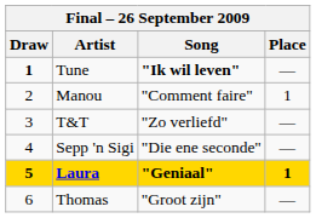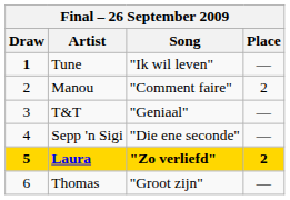 <table class="sortable wikitable" style="margin: 1em auto 1em auto; text-align:center">
 <tr>
 <th colspan="4">Final – 26 September 2009</th>
 </tr>
 <tr>
 <th>Draw</th>
 <th>Artist</th>
 <th>Song</th>
 <th>Place</th>
 </tr>
 <tr>
 <td><strong>1</strong></td>
 <td align="left">Tune</td>
-<td align="left"><strong>"Ik wil leven"</strong></td>
+<td align="left">"Ik wil leven"</td>
 <td>—</td>
 </tr>
 <tr>
 <td>2</td>
 <td align="left">Manou</td>
 <td align="left">"Comment faire"</td>
-<td>1</td>
+<td>2</td>
 </tr>
 <tr>
 <td>3</td>
 <td align="left">T&T</td>
-<td align="left">"Zo verliefd"</td>
+<td align="left">"Geniaal"</td>
 <td>—</td>
 </tr>
 <tr>
 <td>4</td>
 <td align="left">Sepp 'n Sigi</td>
 <td align="left">"Die ene seconde"</td>
 <td>—</td>
 </tr>
 <tr style="font-weight:bold; background:Gold;">
 <td>5</td>
 <td align="left"><a href='#'>Laura</a></td>
-<td align="left">"Geniaal"</td>
-<td>1</td>
+<td align="left">"Zo verliefd"</td>
+<td>2</td>
 </tr>
 <tr>
 <td>6</td>
 <td align="left">Thomas</td>
 <td align="left">"Groot zijn"</td>
 <td>—</td>
 </tr>
 </table>
